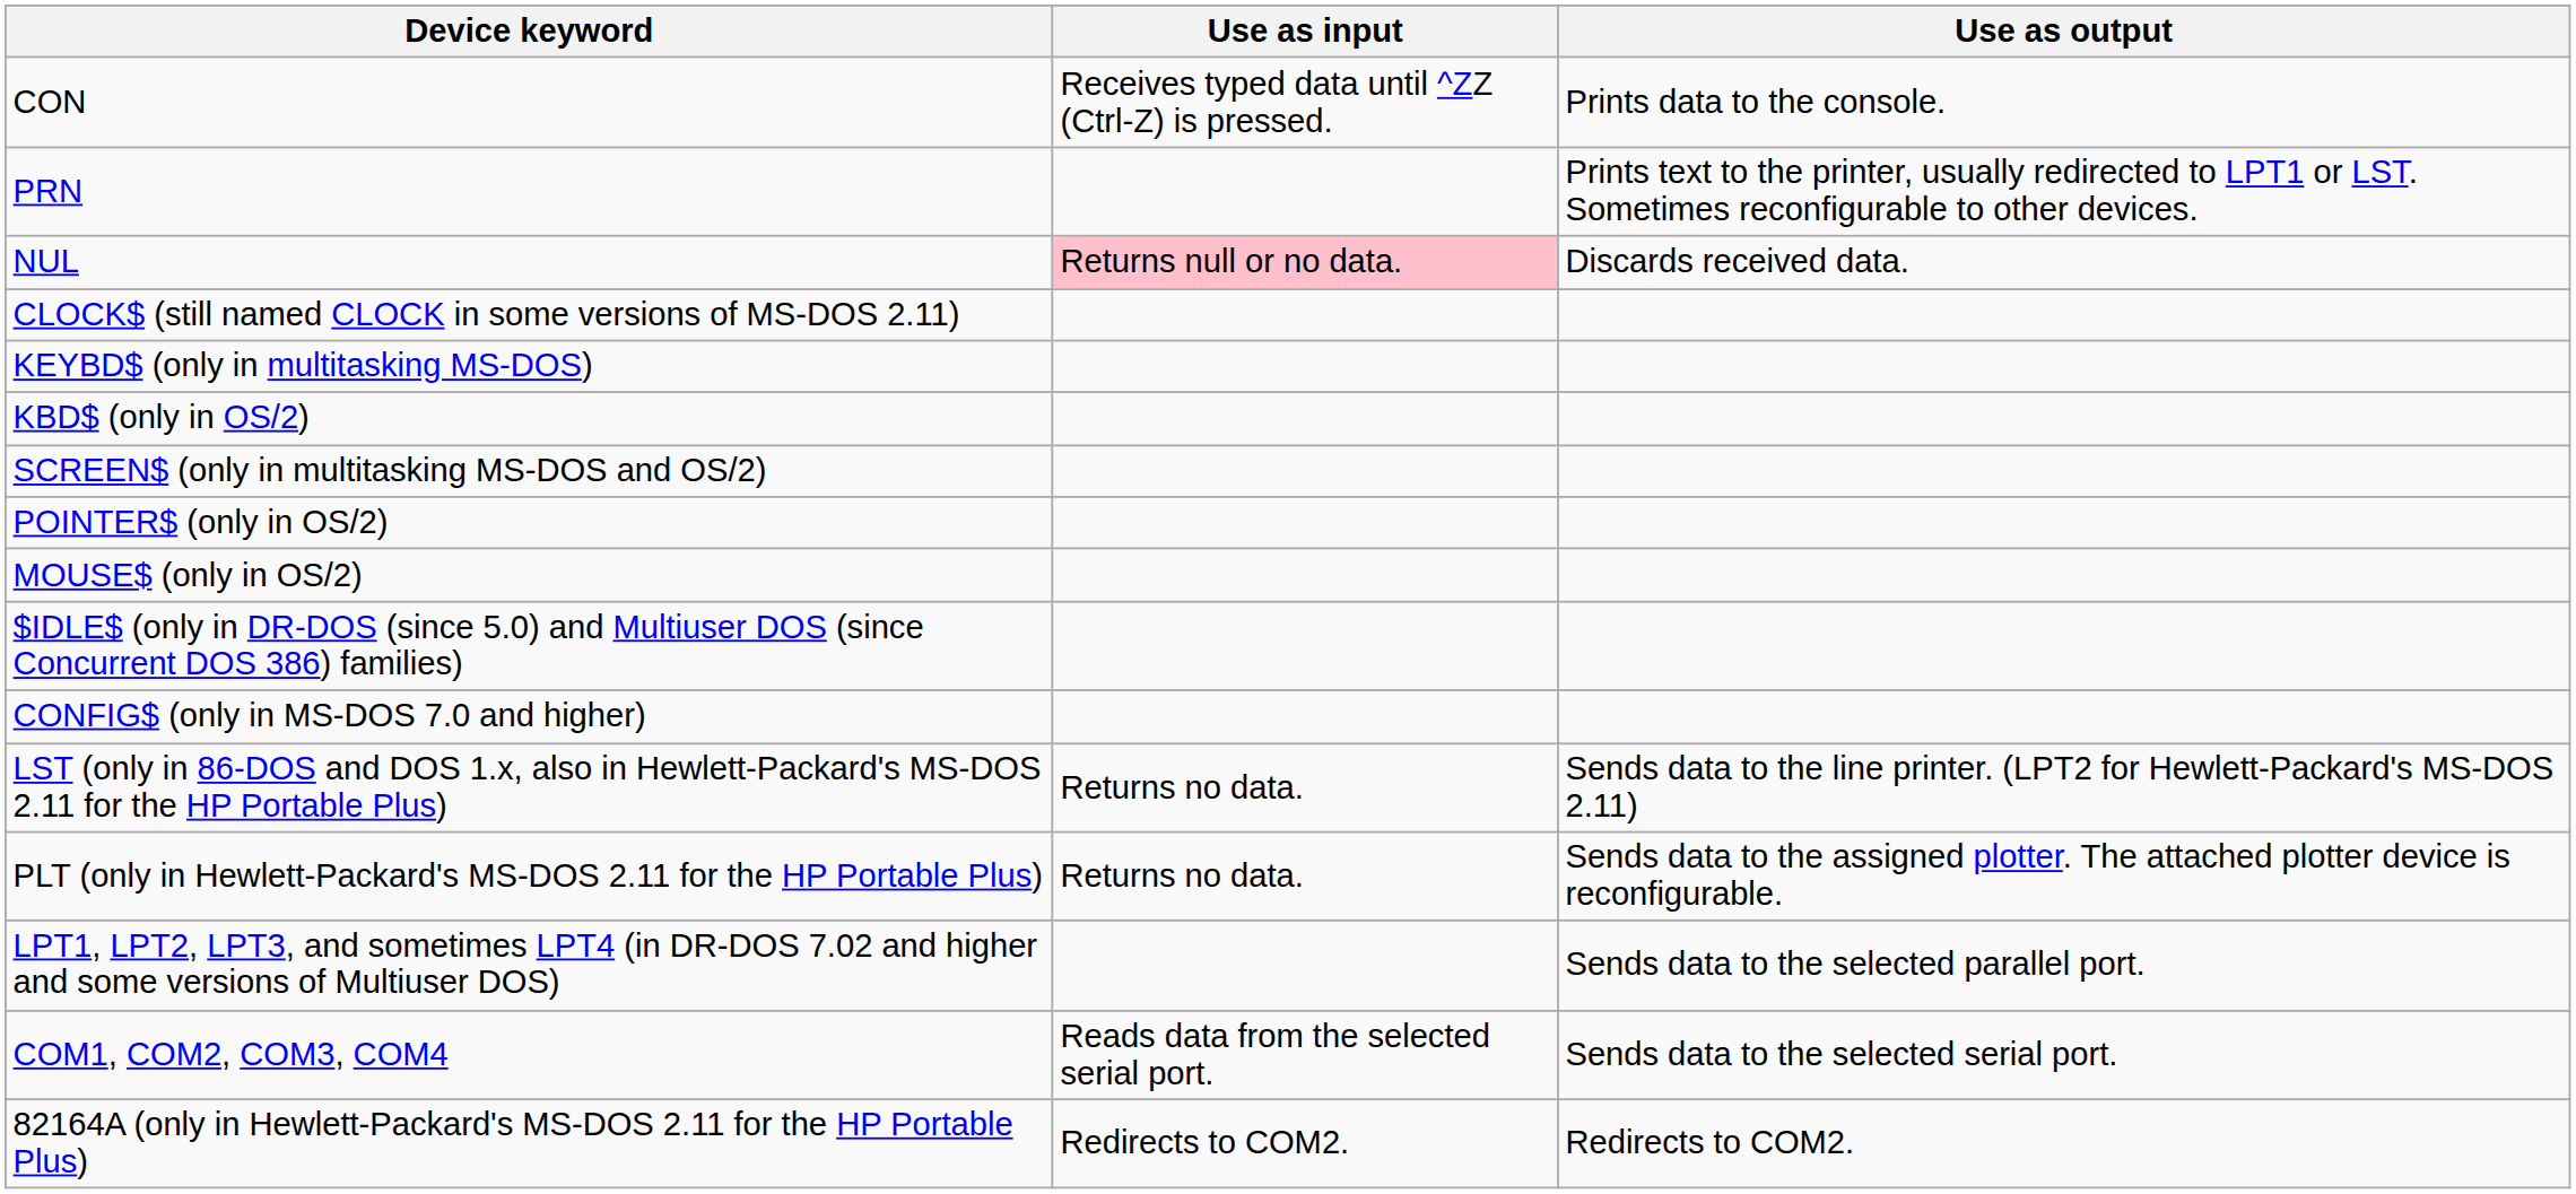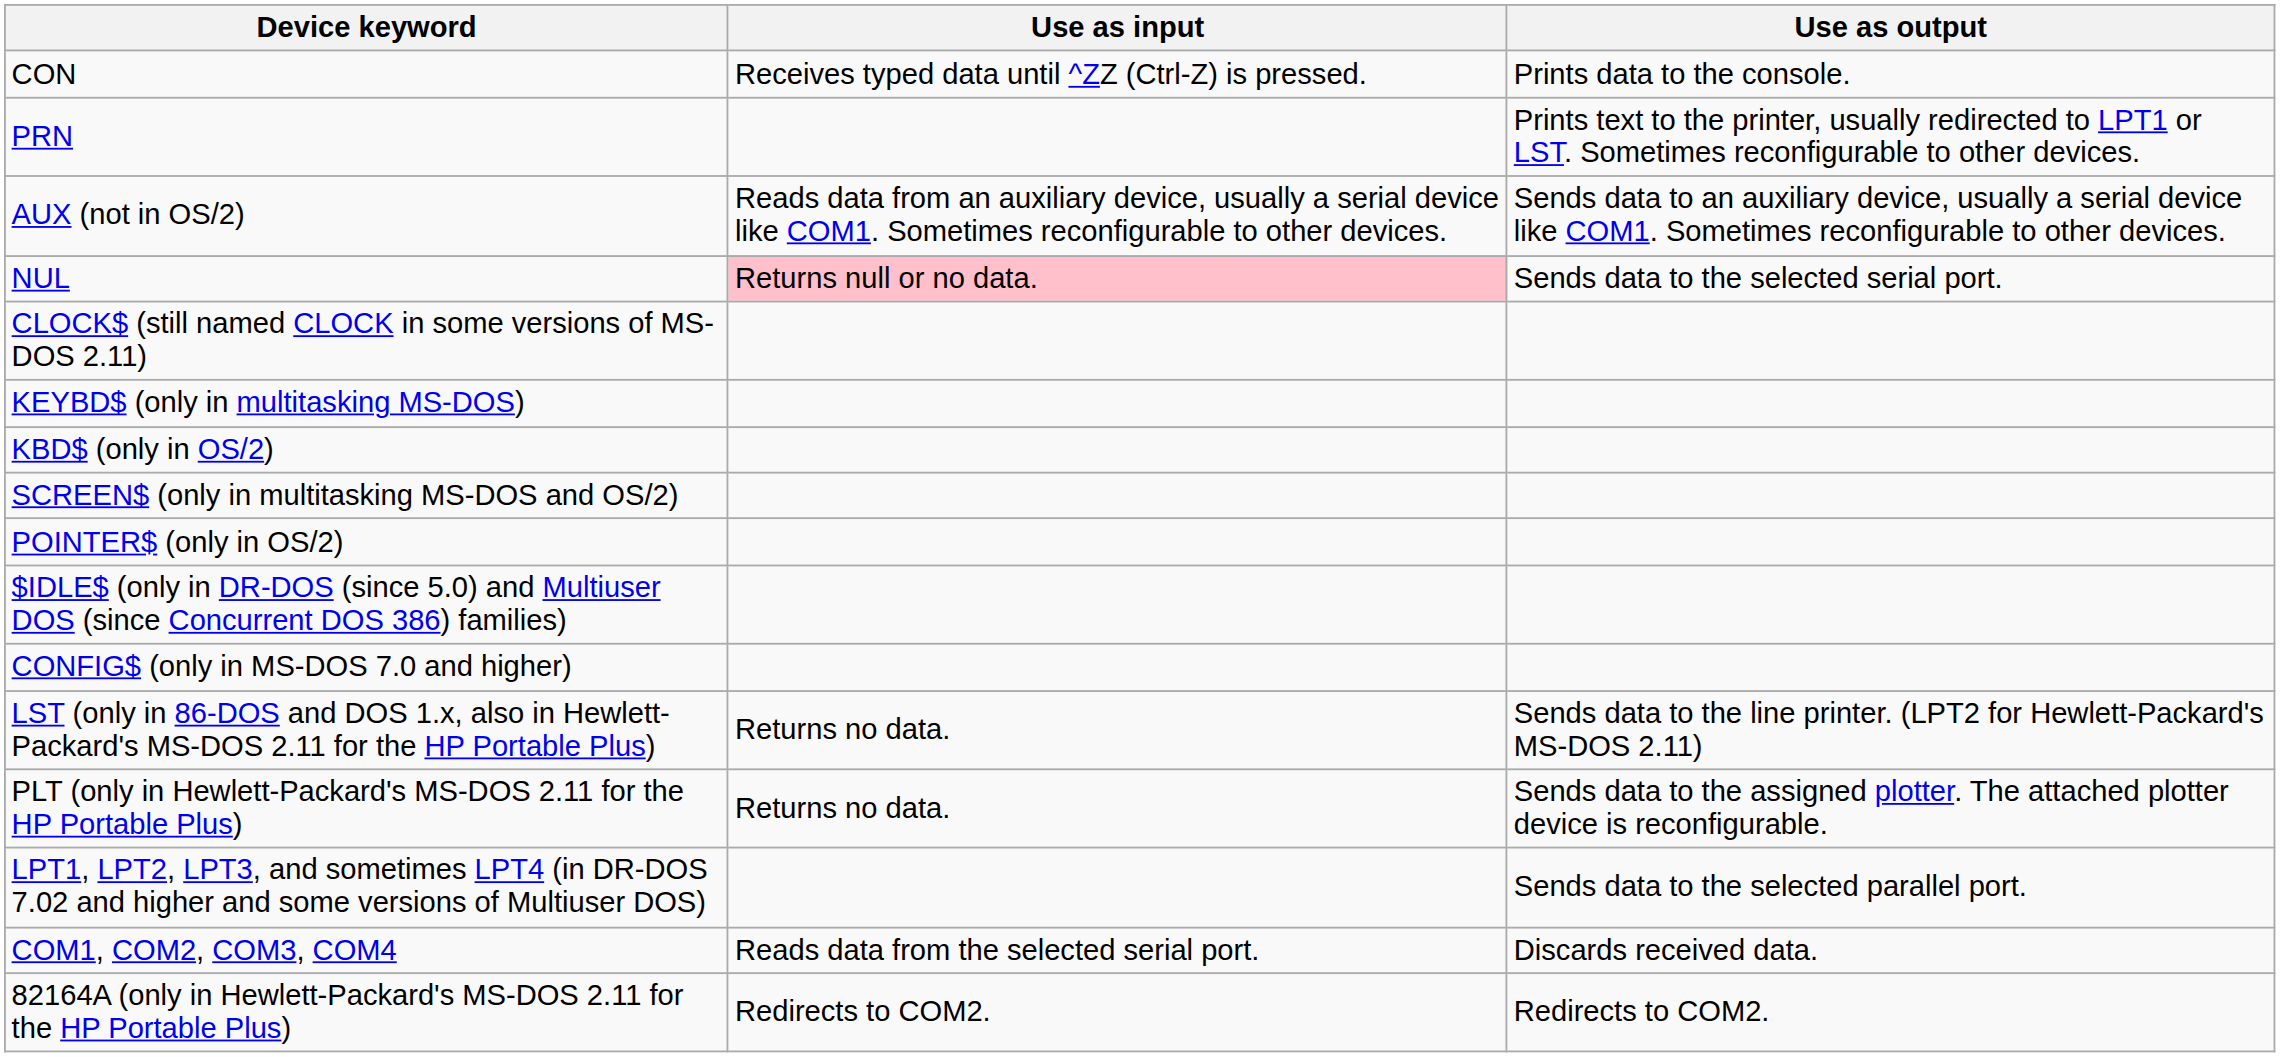 <table class="wikitable">
 <tr>
 <th>Device keyword</th>
 <th>Use as input</th>
 <th>Use as output</th>
 </tr>
 <tr>
 <td>CON</td>
 <td>Receives typed data until <a href='#'>^Z</a>Z (Ctrl-Z) is pressed.</td>
 <td>Prints data to the console.</td>
 </tr>
 <tr>
 <td><a href='#'>PRN</a></td>
 <td></td>
 <td>Prints text to the printer, usually redirected to <a href='#'>LPT1</a> or <a href='#'>LST</a>. Sometimes reconfigurable to other devices.</td>
 </tr>
 <tr>
+<td><a href='#'>AUX</a> (not in OS/2)</td>
+<td>Reads data from an auxiliary device, usually a serial device like <a href='#'>COM1</a>. Sometimes reconfigurable to other devices.</td>
+<td>Sends data to an auxiliary device, usually a serial device like <a href='#'>COM1</a>. Sometimes reconfigurable to other devices.</td>
+</tr>
+<tr>
 <td><a href='#'>NUL</a></td>
 <td style="background: pink;">Returns null or no data.</td>
-<td>Discards received data.</td>
+<td>Sends data to the selected serial port.</td>
 </tr>
 <tr>
 <td><a href='#'>CLOCK$</a> (still named <a href='#'>CLOCK</a> in some versions of MS-DOS 2.11)</td>
 <td></td>
 <td></td>
 </tr>
 <tr>
 <td><a href='#'>KEYBD$</a> (only in <a href='#'>multitasking MS-DOS</a>)</td>
 <td></td>
 <td></td>
 </tr>
 <tr>
 <td><a href='#'>KBD$</a> (only in <a href='#'>OS/2</a>)</td>
 <td></td>
 <td></td>
 </tr>
 <tr>
 <td><a href='#'>SCREEN$</a> (only in multitasking MS-DOS and OS/2)</td>
 <td></td>
 <td></td>
 </tr>
 <tr>
 <td><a href='#'>POINTER$</a> (only in OS/2)</td>
-<td></td>
-<td></td>
-</tr>
-<tr>
-<td><a href='#'>MOUSE$</a> (only in OS/2)</td>
 <td></td>
 <td></td>
 </tr>
 <tr>
 <td><a href='#'>$IDLE$</a> (only in <a href='#'>DR-DOS</a> (since 5.0) and <a href='#'>Multiuser DOS</a> (since <a href='#'>Concurrent DOS 386</a>) families)</td>
 <td></td>
 <td></td>
 </tr>
 <tr>
 <td><a href='#'>CONFIG$</a> (only in MS-DOS 7.0 and higher)</td>
 <td></td>
 <td></td>
 </tr>
 <tr>
 <td><a href='#'>LST</a> (only in <a href='#'>86-DOS</a> and DOS 1.x, also in Hewlett-Packard's MS-DOS 2.11 for the <a href='#'>HP Portable Plus</a>)</td>
 <td>Returns no data.</td>
 <td>Sends data to the line printer. (LPT2 for Hewlett-Packard's MS-DOS 2.11)</td>
 </tr>
 <tr>
 <td>PLT (only in Hewlett-Packard's MS-DOS 2.11 for the <a href='#'>HP Portable Plus</a>)</td>
 <td>Returns no data.</td>
 <td>Sends data to the assigned <a href='#'>plotter</a>. The attached plotter device is reconfigurable.</td>
 </tr>
 <tr>
 <td><a href='#'>LPT1</a>, <a href='#'>LPT2</a>, <a href='#'>LPT3</a>, and sometimes <a href='#'>LPT4</a> (in DR-DOS 7.02 and higher and some versions of Multiuser DOS)</td>
 <td></td>
 <td>Sends data to the selected parallel port.</td>
 </tr>
 <tr>
 <td><a href='#'>COM1</a>, <a href='#'>COM2</a>, <a href='#'>COM3</a>, <a href='#'>COM4</a></td>
 <td>Reads data from the selected serial port.</td>
-<td>Sends data to the selected serial port.</td>
+<td>Discards received data.</td>
 </tr>
 <tr>
 <td>82164A (only in Hewlett-Packard's MS-DOS 2.11 for the <a href='#'>HP Portable Plus</a>)</td>
 <td>Redirects to COM2.</td>
 <td>Redirects to COM2.</td>
 </tr>
 </table>
